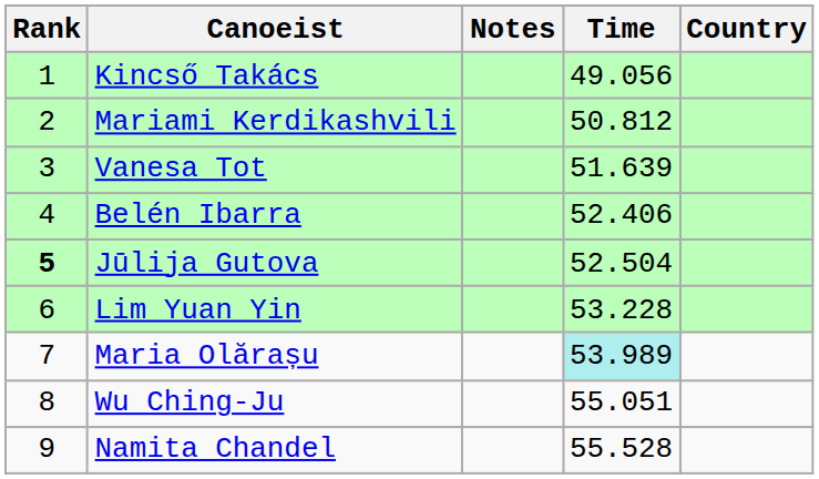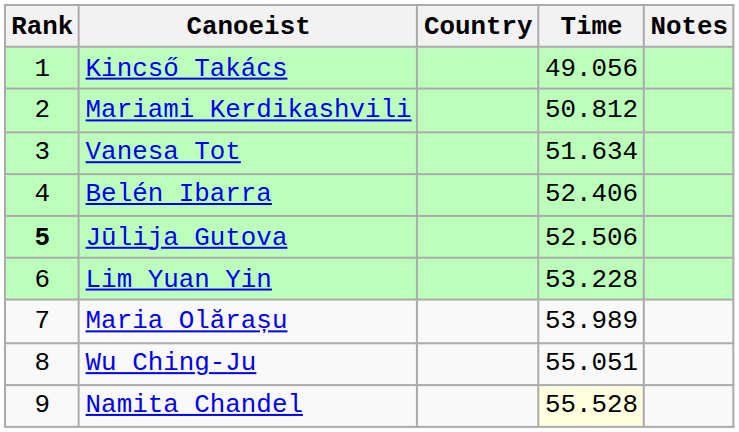 <table class="wikitable" style="text-align:center">
 <tr>
 <th>Rank</th>
 <th>Canoeist</th>
+<th>Country</th>
+<th>Time</th>
 <th>Notes</th>
-<th>Time</th>
-<th>Country</th>
 </tr>
 <tr bgcolor=bbffbb>
 <td>1</td>
 <td align="left"><a href='#'>Kincső Takács</a></td>
+<td align="left"></td>
+<td>49.056</td>
 <td></td>
-<td>49.056</td>
-<td align="left"></td>
 </tr>
 <tr bgcolor=bbffbb>
 <td>2</td>
 <td align="left"><a href='#'>Mariami Kerdikashvili</a></td>
+<td align="left"></td>
+<td>50.812</td>
 <td></td>
-<td>50.812</td>
-<td align="left"></td>
 </tr>
 <tr bgcolor=bbffbb>
 <td>3</td>
 <td align="left"><a href='#'>Vanesa Tot</a></td>
+<td align="left"></td>
+<td>51.634</td>
 <td></td>
-<td>51.639</td>
-<td align="left"></td>
 </tr>
 <tr bgcolor=bbffbb>
 <td>4</td>
 <td align="left"><a href='#'>Belén Ibarra</a></td>
+<td align="left"></td>
+<td>52.406</td>
 <td></td>
-<td>52.406</td>
-<td align="left"></td>
 </tr>
 <tr bgcolor=bbffbb>
 <td><strong>5</strong></td>
 <td align="left"><a href='#'>Jūlija Gutova</a></td>
+<td align="left"></td>
+<td>52.506</td>
 <td></td>
-<td>52.504</td>
-<td align="left"></td>
 </tr>
 <tr bgcolor=bbffbb>
 <td>6</td>
 <td align="left"><a href='#'>Lim Yuan Yin</a></td>
+<td align="left"></td>
+<td>53.228</td>
 <td></td>
-<td>53.228</td>
-<td align="left"></td>
 </tr>
 <tr>
 <td>7</td>
 <td align="left"><a href='#'>Maria Olărașu</a></td>
+<td align="left"></td>
+<td>53.989</td>
 <td></td>
-<td style="background: paleturquoise;">53.989</td>
-<td align="left"></td>
 </tr>
 <tr>
 <td>8</td>
 <td align="left"><a href='#'>Wu Ching-Ju</a></td>
+<td align="left"></td>
+<td>55.051</td>
 <td></td>
-<td>55.051</td>
-<td align="left"></td>
 </tr>
 <tr>
 <td>9</td>
 <td align="left"><a href='#'>Namita Chandel</a></td>
+<td align="left"></td>
+<td style="background: lightyellow;">55.528</td>
 <td></td>
-<td>55.528</td>
-<td align="left"></td>
 </tr>
 </table>
